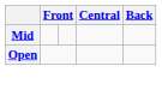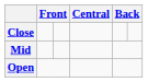 <table class="wikitable" style="text-align:center">
 <tr>
 <th></th>
 <th colspan="2"><a href='#'>Front</a></th>
 <th><a href='#'>Central</a></th>
 <th colspan="2"><a href='#'>Back</a></th>
+</tr>
+<tr align="center">
+<th><a href='#'>Close</a></th>
+<td></td>
+<td></td>
+<td></td>
+<td></td>
+<td></td>
 </tr>
 <tr align="center">
 <th><a href='#'>Mid</a></th>
 <td></td>
 <td></td>
 <td></td>
 <td colspan="2"></td>
 </tr>
 <tr align="center">
 <th><a href='#'>Open</a></th>
 <td colspan="2"></td>
 <td></td>
 <td colspan="2"></td>
 </tr>
 </table>
